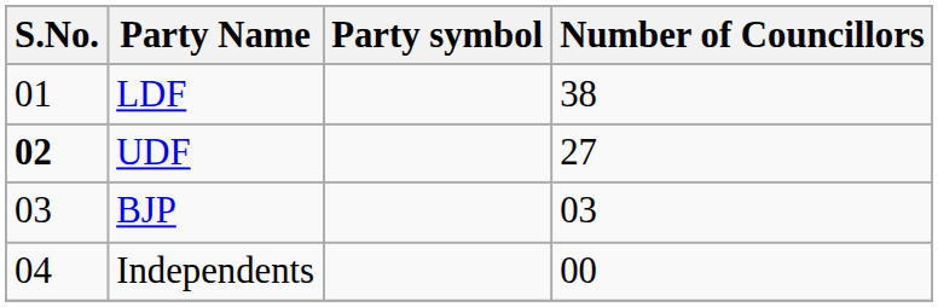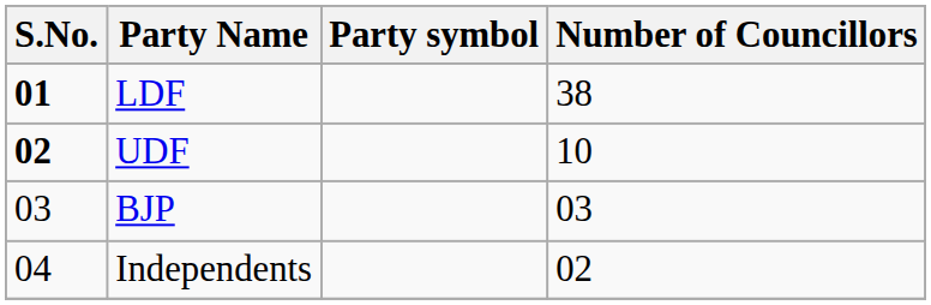 <table class="sortable wikitable">
 <tr>
 <th>S.No.</th>
 <th>Party Name</th>
 <th>Party symbol</th>
 <th>Number of Councillors</th>
 </tr>
 <tr>
-<td>01</td>
+<td><strong>01</strong></td>
 <td><a href='#'>LDF</a></td>
 <td></td>
 <td>38</td>
 </tr>
 <tr>
 <td><strong>02</strong></td>
 <td><a href='#'>UDF</a></td>
 <td></td>
-<td>27</td>
+<td>10</td>
 </tr>
 <tr>
 <td>03</td>
 <td><a href='#'>BJP</a></td>
 <td></td>
 <td>03</td>
 </tr>
 <tr>
 <td>04</td>
 <td>Independents</td>
 <td></td>
-<td>00</td>
+<td>02</td>
 </tr>
 <tr>
 </tr>
 </table>
